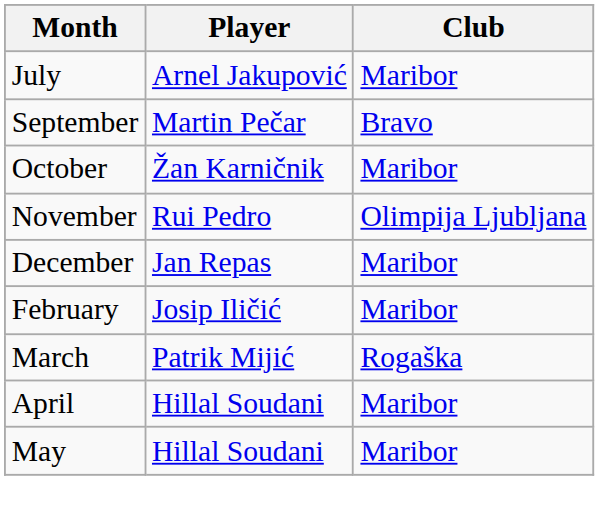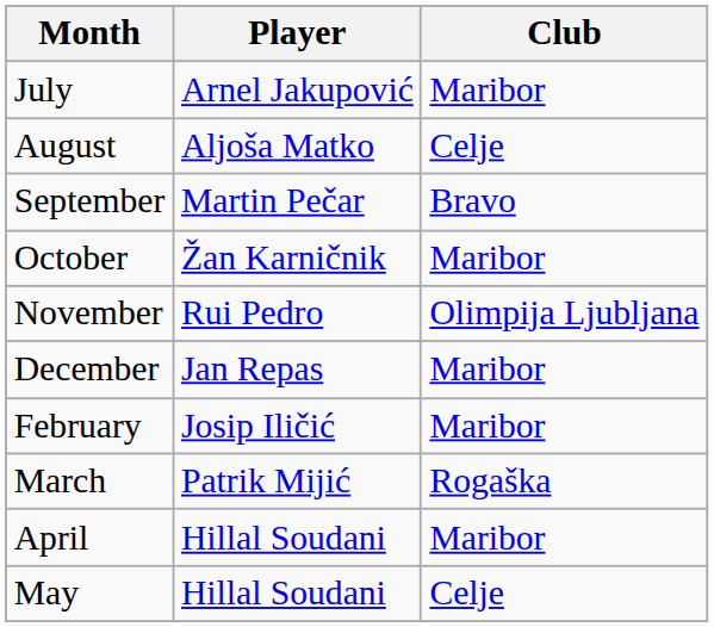 <table class="wikitable">
 <tr>
 <th>Month</th>
 <th>Player</th>
 <th>Club</th>
 </tr>
 <tr>
 <td>July</td>
 <td> <a href='#'>Arnel Jakupović</a></td>
 <td><a href='#'>Maribor</a></td>
+</tr>
+<tr>
+<td>August</td>
+<td> <a href='#'>Aljoša Matko</a></td>
+<td><a href='#'>Celje</a></td>
 </tr>
 <tr>
 <td>September</td>
 <td> <a href='#'>Martin Pečar</a></td>
 <td><a href='#'>Bravo</a></td>
 </tr>
 <tr>
 <td>October</td>
 <td> <a href='#'>Žan Karničnik</a></td>
 <td><a href='#'>Maribor</a></td>
 </tr>
 <tr>
 <td>November</td>
 <td> <a href='#'>Rui Pedro</a></td>
 <td><a href='#'>Olimpija Ljubljana</a></td>
 </tr>
 <tr>
 <td>December</td>
 <td> <a href='#'>Jan Repas</a></td>
 <td><a href='#'>Maribor</a></td>
 </tr>
 <tr>
 <td>February</td>
 <td> <a href='#'>Josip Iličić</a></td>
 <td><a href='#'>Maribor</a></td>
 </tr>
 <tr>
 <td>March</td>
 <td> <a href='#'>Patrik Mijić</a></td>
 <td><a href='#'>Rogaška</a></td>
 </tr>
 <tr>
 <td>April</td>
 <td> <a href='#'>Hillal Soudani</a></td>
 <td><a href='#'>Maribor</a></td>
 </tr>
 <tr>
 <td>May</td>
 <td> <a href='#'>Hillal Soudani</a></td>
-<td><a href='#'>Maribor</a></td>
+<td><a href='#'>Celje</a></td>
 </tr>
 </table>
